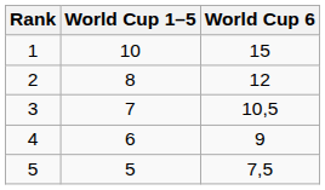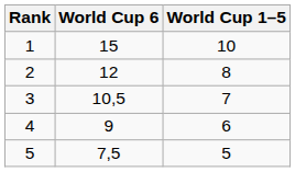 <table class="wikitable" border="1" style="text-align:center">
 <tr>
 <th>Rank</th>
+<th>World Cup 6</th>
 <th>World Cup 1–5</th>
-<th>World Cup 6</th>
 </tr>
 <tr>
 <td>1</td>
+<td>15</td>
 <td>10</td>
-<td>15</td>
 </tr>
 <tr>
 <td>2</td>
+<td>12</td>
 <td>8</td>
-<td>12</td>
 </tr>
 <tr>
 <td>3</td>
+<td>10,5</td>
 <td>7</td>
-<td>10,5</td>
 </tr>
 <tr>
 <td>4</td>
+<td>9</td>
 <td>6</td>
-<td>9</td>
 </tr>
 <tr>
 <td>5</td>
+<td>7,5</td>
 <td>5</td>
-<td>7,5</td>
 </tr>
 </table>
